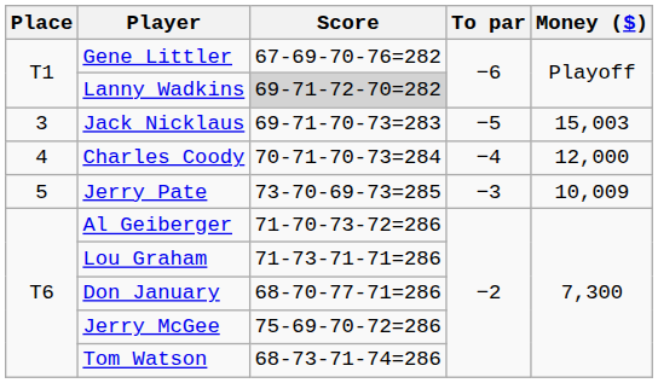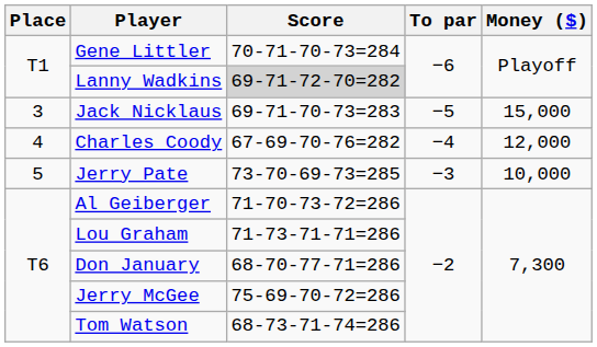 <table class=wikitable>
 <tr>
 <th>Place</th>
 <th>Player</th>
 <th>Score</th>
 <th>To par</th>
 <th>Money (<a href='#'>$</a>)</th>
 </tr>
 <tr>
 <td rowspan=2 align=center>T1</td>
 <td> <a href='#'>Gene Littler</a></td>
-<td>67-69-70-76=282</td>
+<td>70-71-70-73=284</td>
 <td rowspan=2 align=center>−6</td>
 <td rowspan=2 align=center>Playoff</td>
 </tr>
 <tr>
 <td> <a href='#'>Lanny Wadkins</a></td>
 <td style="background: lightgrey;">69-71-72-70=282</td>
 </tr>
 <tr>
 <td align=center>3</td>
 <td> <a href='#'>Jack Nicklaus</a></td>
 <td>69-71-70-73=283</td>
 <td align=center>−5</td>
-<td align=center>15,003</td>
+<td align=center>15,000</td>
 </tr>
 <tr>
 <td align=center>4</td>
 <td> <a href='#'>Charles Coody</a></td>
-<td>70-71-70-73=284</td>
+<td>67-69-70-76=282</td>
 <td align=center>−4</td>
 <td align=center>12,000</td>
 </tr>
 <tr>
 <td align=center>5</td>
 <td> <a href='#'>Jerry Pate</a></td>
 <td>73-70-69-73=285</td>
 <td align=center>−3</td>
-<td align=center>10,009</td>
+<td align=center>10,000</td>
 </tr>
 <tr>
 <td rowspan=5 align=center>T6</td>
 <td> <a href='#'>Al Geiberger</a></td>
 <td>71-70-73-72=286</td>
 <td rowspan=5 align=center>−2</td>
 <td rowspan=5 align=center>7,300</td>
 </tr>
 <tr>
 <td> <a href='#'>Lou Graham</a></td>
 <td>71-73-71-71=286</td>
 </tr>
 <tr>
 <td> <a href='#'>Don January</a></td>
 <td>68-70-77-71=286</td>
 </tr>
 <tr>
 <td> <a href='#'>Jerry McGee</a></td>
 <td>75-69-70-72=286</td>
 </tr>
 <tr>
 <td> <a href='#'>Tom Watson</a></td>
 <td>68-73-71-74=286</td>
 </tr>
 </table>
